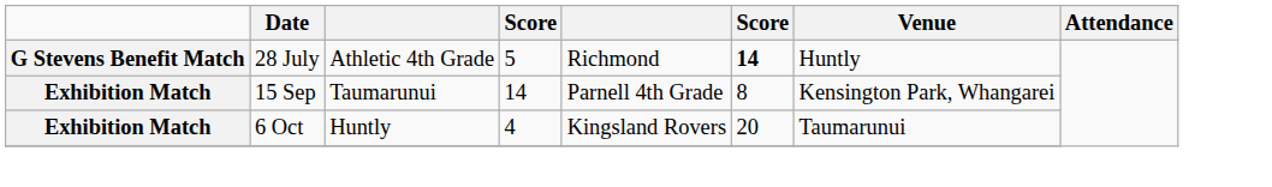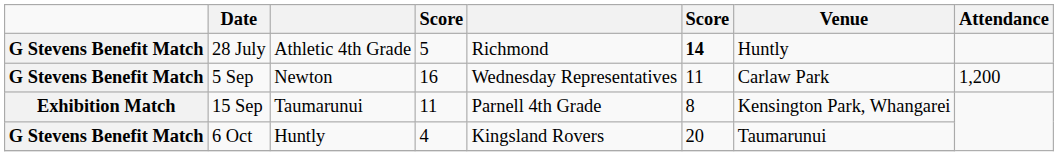 <table class="wikitable mw-collapsible">
 <tr>
 <td></td>
 <th scope="col">Date</th>
 <th scope="col"></th>
 <th scope="col">Score</th>
 <th scope="col"></th>
 <th scope="col">Score</th>
 <th scope="col">Venue</th>
 <th scope="col">Attendance</th>
 </tr>
 <tr>
 <th scope="row">G Stevens Benefit Match</th>
 <td>28 July </td>
 <td>Athletic 4th Grade</td>
 <td>5</td>
 <td>Richmond</td>
 <td><strong>14</strong></td>
 <td>Huntly</td>
 </tr>
 <tr>
+<th scope="row">G Stevens Benefit Match</th>
+<td>5 Sep</td>
+<td>Newton</td>
+<td>16</td>
+<td>Wednesday Representatives</td>
+<td>11</td>
+<td>Carlaw Park</td>
+<td>1,200</td>
+</tr>
+<tr>
 <th scope="row">Exhibition Match</th>
 <td>15 Sep </td>
 <td>Taumarunui</td>
-<td>14</td>
+<td>11</td>
 <td>Parnell 4th Grade</td>
 <td>8</td>
 <td>Kensington Park, Whangarei</td>
 </tr>
 <tr>
-<th scope="row">Exhibition Match</th>
+<th scope="row">G Stevens Benefit Match</th>
 <td>6 Oct</td>
 <td>Huntly</td>
 <td>4</td>
 <td>Kingsland Rovers</td>
 <td>20</td>
 <td>Taumarunui</td>
 </tr>
 <tr>
 </tr>
 </table>
